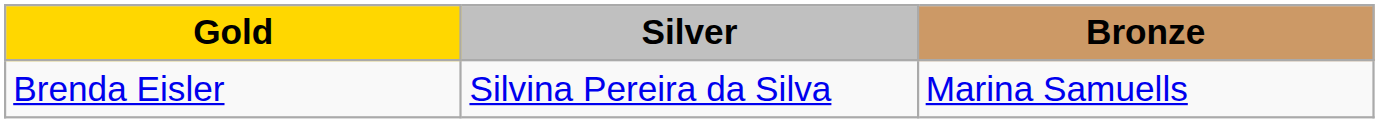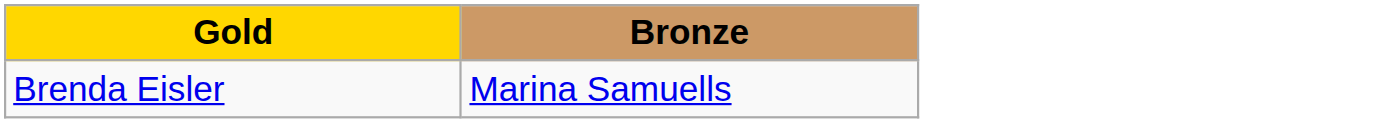 <table class="wikitable" style="text-align:left">
 <tr align="center">
 <td width=200 bgcolor=gold><strong>Gold</strong></td>
-<td width=200 bgcolor=silver><strong>Silver</strong></td>
 <td width=200 bgcolor=CC9966><strong>Bronze</strong></td>
 </tr>
 <tr>
 <td><a href='#'>Brenda Eisler</a><br><em></em></td>
-<td><a href='#'>Silvina Pereira da Silva</a><br><em></em></td>
 <td><a href='#'>Marina Samuells</a><br><em></em></td>
 </tr>
 </table>
